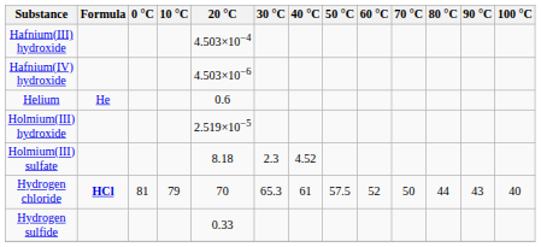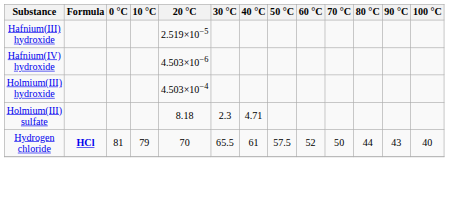 <table class="wikitable sticky-header sortable" style="text-align:center;font-size: 10ml;">
 <tr>
 <th scope="col" style="width: 4em;">Substance</th>
 <th scope="col" class="unsortable" style="width: 3em;">Formula</th>
 <th scope="col">0 °C</th>
 <th scope="col">10 °C</th>
 <th scope="col">20 °C</th>
 <th scope="col">30 °C</th>
 <th scope="col">40 °C</th>
 <th scope="col">50 °C</th>
 <th scope="col">60 °C</th>
 <th scope="col">70 °C</th>
 <th scope="col">80 °C</th>
 <th scope="col">90 °C</th>
 <th scope="col">100 °C</th>
 </tr>
 <tr>
 <td><a href='#'>Hafnium(III) hydroxide</a></td>
 <td><a href='#'></a></td>
 <td></td>
 <td></td>
-<td>4.503×10<sup>−4</sup></td>
+<td>2.519×10<sup>−5</sup></td>
 <td></td>
 <td></td>
 <td></td>
 <td></td>
 <td></td>
 <td></td>
 <td></td>
 <td></td>
 </tr>
 <tr>
 <td><a href='#'>Hafnium(IV) hydroxide</a></td>
 <td><a href='#'></a></td>
 <td></td>
 <td></td>
 <td>4.503×10<sup>−6</sup></td>
 <td></td>
 <td></td>
 <td></td>
 <td></td>
 <td></td>
 <td></td>
 <td></td>
 <td></td>
 </tr>
 <tr>
-<td><a href='#'>Helium</a></td>
-<td><a href='#'>He</a></td>
-<td></td>
-<td></td>
-<td>0.6</td>
-<td></td>
-<td></td>
-<td></td>
-<td></td>
-<td></td>
-<td></td>
-<td></td>
-<td></td>
-</tr>
-<tr>
 <td><a href='#'>Holmium(III) hydroxide</a></td>
 <td><a href='#'></a></td>
 <td></td>
 <td></td>
-<td>2.519×10<sup>−5</sup></td>
+<td>4.503×10<sup>−4</sup></td>
 <td></td>
 <td></td>
 <td></td>
 <td></td>
 <td></td>
 <td></td>
 <td></td>
 <td></td>
 </tr>
 <tr>
 <td><a href='#'>Holmium(III) sulfate</a></td>
 <td><a href='#'></a></td>
 <td></td>
 <td></td>
 <td>8.18</td>
 <td>2.3</td>
-<td>4.52</td>
+<td>4.71</td>
 <td></td>
 <td></td>
 <td></td>
 <td></td>
 <td></td>
 <td></td>
 </tr>
 <tr>
 <td><a href='#'>Hydrogen chloride</a></td>
 <td><strong><a href='#'>HCl</a></strong></td>
 <td>81</td>
 <td>79</td>
 <td>70</td>
-<td>65.3</td>
+<td>65.5</td>
 <td>61</td>
 <td>57.5</td>
 <td>52</td>
 <td>50</td>
 <td>44</td>
 <td>43</td>
 <td>40</td>
 </tr>
 <tr>
-<td><a href='#'>Hydrogen sulfide</a></td>
-<td><a href='#'></a></td>
-<td></td>
-<td></td>
-<td>0.33</td>
-<td></td>
-<td></td>
-<td></td>
-<td></td>
-<td></td>
-<td></td>
-<td></td>
-<td></td>
-</tr>
-<tr>
 </tr>
 </table>
